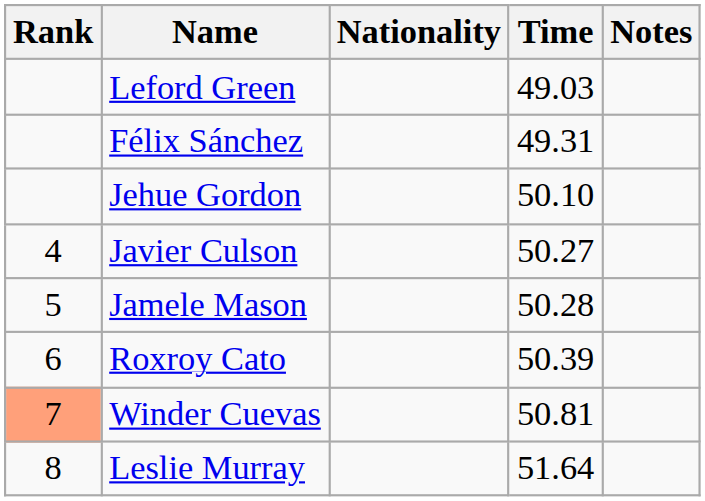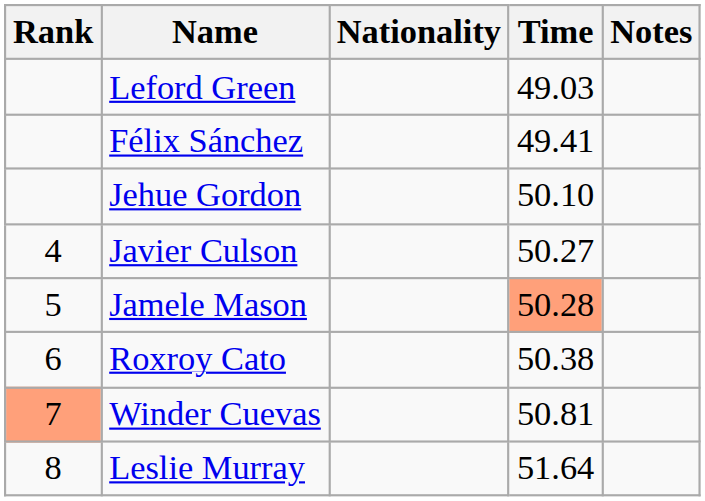 <table class="wikitable sortable" style="text-align:center">
 <tr>
 <th>Rank</th>
 <th>Name</th>
 <th>Nationality</th>
 <th>Time</th>
 <th>Notes</th>
 </tr>
 <tr>
 <td></td>
 <td align=left><a href='#'>Leford Green</a></td>
 <td align=left></td>
 <td>49.03</td>
 <td></td>
 </tr>
 <tr>
 <td></td>
 <td align=left><a href='#'>Félix Sánchez</a></td>
 <td align=left></td>
-<td>49.31</td>
+<td>49.41</td>
 <td></td>
 </tr>
 <tr>
 <td></td>
 <td align=left><a href='#'>Jehue Gordon</a></td>
 <td align=left></td>
 <td>50.10</td>
 <td></td>
 </tr>
 <tr>
 <td>4</td>
 <td align=left><a href='#'>Javier Culson</a></td>
 <td align=left></td>
 <td>50.27</td>
 <td></td>
 </tr>
 <tr>
 <td>5</td>
 <td align=left><a href='#'>Jamele Mason</a></td>
 <td align=left></td>
-<td>50.28</td>
+<td style="background: lightsalmon;">50.28</td>
 <td></td>
 </tr>
 <tr>
 <td>6</td>
 <td align=left><a href='#'>Roxroy Cato</a></td>
 <td align=left></td>
-<td>50.39</td>
+<td>50.38</td>
 <td></td>
 </tr>
 <tr>
 <td style="background: lightsalmon;">7</td>
 <td align=left><a href='#'>Winder Cuevas</a></td>
 <td align=left></td>
 <td>50.81</td>
 <td></td>
 </tr>
 <tr>
 <td>8</td>
 <td align=left><a href='#'>Leslie Murray</a></td>
 <td align=left></td>
 <td>51.64</td>
 <td></td>
 </tr>
 </table>
